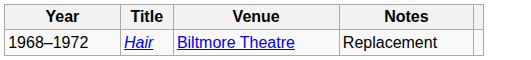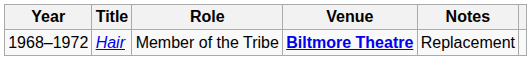 <table class="wikitable" style="min-width:30em">
 <tr>
 <th>Year</th>
 <th>Title</th>
+<th>Role</th>
 <th>Venue</th>
 <th class="unsortable">Notes</th>
 <th class="unsortable"></th>
 </tr>
 <tr>
 <td>1968–1972</td>
 <td><em><a href='#'>Hair</a></em></td>
-<td><a href='#'>Biltmore Theatre</a></td>
+<td>Member of the Tribe</td>
+<td><strong><a href='#'>Biltmore Theatre</a></strong></td>
 <td>Replacement</td>
 <td align=center></td>
 </tr>
 </table>
